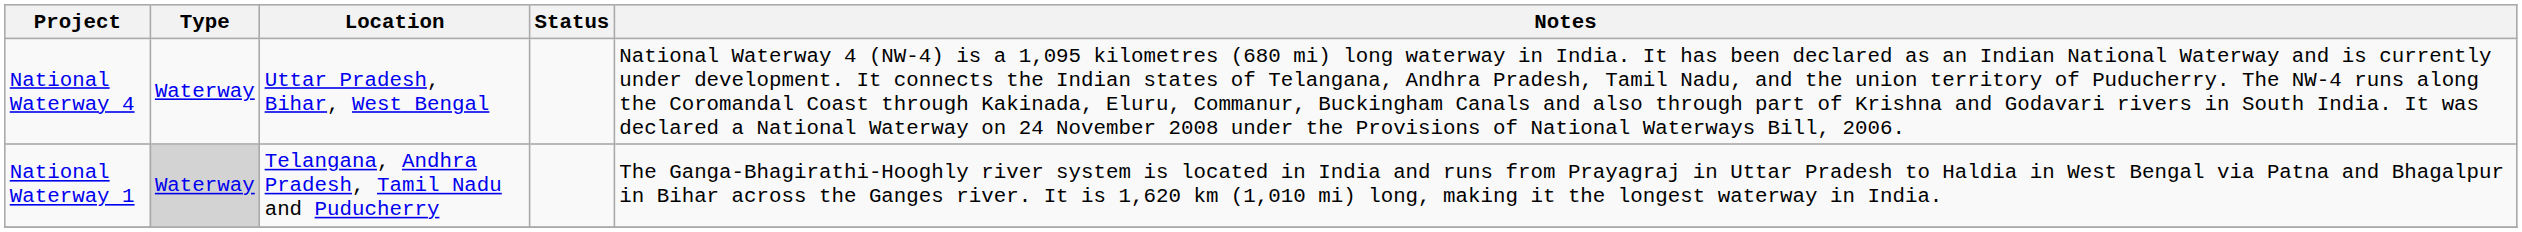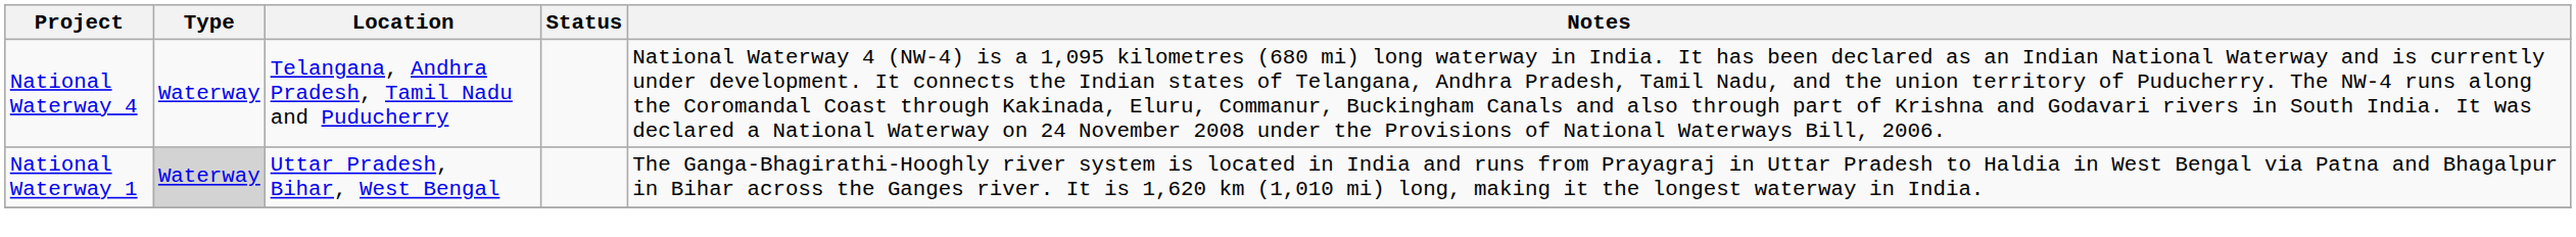 <table class="wikitable sortable">
 <tr>
 <th>Project</th>
 <th>Type</th>
 <th>Location</th>
 <th>Status</th>
 <th>Notes</th>
 </tr>
 <tr>
 <td><a href='#'>National Waterway 4</a></td>
 <td><a href='#'>Waterway</a></td>
-<td><a href='#'>Uttar Pradesh</a>, <a href='#'>Bihar</a>, <a href='#'>West Bengal</a></td>
+<td><a href='#'>Telangana</a>, <a href='#'>Andhra Pradesh</a>, <a href='#'>Tamil Nadu</a> and <a href='#'>Puducherry</a></td>
 <td></td>
 <td>National Waterway 4 (NW-4) is a 1,095 kilometres (680 mi) long waterway in India. It has been declared as an Indian National Waterway and is currently under development. It connects the Indian states of Telangana, Andhra Pradesh, Tamil Nadu, and the union territory of Puducherry. The NW-4 runs along the Coromandal Coast through Kakinada, Eluru, Commanur, Buckingham Canals and also through part of Krishna and Godavari rivers in South India. It was declared a National Waterway on 24 November 2008 under the Provisions of National Waterways Bill, 2006.</td>
 </tr>
 <tr>
 <td><a href='#'>National Waterway 1</a></td>
 <td style="background: lightgrey;"><a href='#'>Waterway</a></td>
-<td><a href='#'>Telangana</a>, <a href='#'>Andhra Pradesh</a>, <a href='#'>Tamil Nadu</a> and <a href='#'>Puducherry</a></td>
+<td><a href='#'>Uttar Pradesh</a>, <a href='#'>Bihar</a>, <a href='#'>West Bengal</a></td>
 <td></td>
 <td>The Ganga-Bhagirathi-Hooghly river system is located in India and runs from Prayagraj in Uttar Pradesh to Haldia in West Bengal via Patna and Bhagalpur in Bihar across the Ganges river. It is 1,620 km (1,010 mi) long, making it the longest waterway in India.</td>
 </tr>
 <tr>
 </tr>
 </table>
